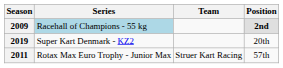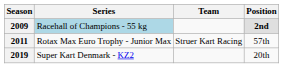 <table class="wikitable" style="font-size: 85%; text-align:center">
 <tr>
 <th>Season</th>
 <th>Series</th>
 <th>Team</th>
 <th>Position</th>
 </tr>
 <tr>
 <th>2009</th>
 <td align="left" style="background: lightblue;">Racehall of Champions - 55 kg</td>
 <td align="left"></td>
 <th style="background:#DFDFDF">2nd</th>
 </tr>
 <tr>
+<th>2011</th>
+<td align="left">Rotax Max Euro Trophy - Junior Max</td>
+<td align="left">Struer Kart Racing</td>
+<td>57th</td>
+</tr>
+<tr>
 <th>2019</th>
 <td align="left">Super Kart Denmark - <a href='#'>KZ2</a></td>
 <td align="left"></td>
 <td>20th</td>
 </tr>
-<tr>
-<th>2011</th>
-<td align="left">Rotax Max Euro Trophy - Junior Max</td>
-<td align="left">Struer Kart Racing</td>
-<td>57th</td>
-</tr>
 </table>
